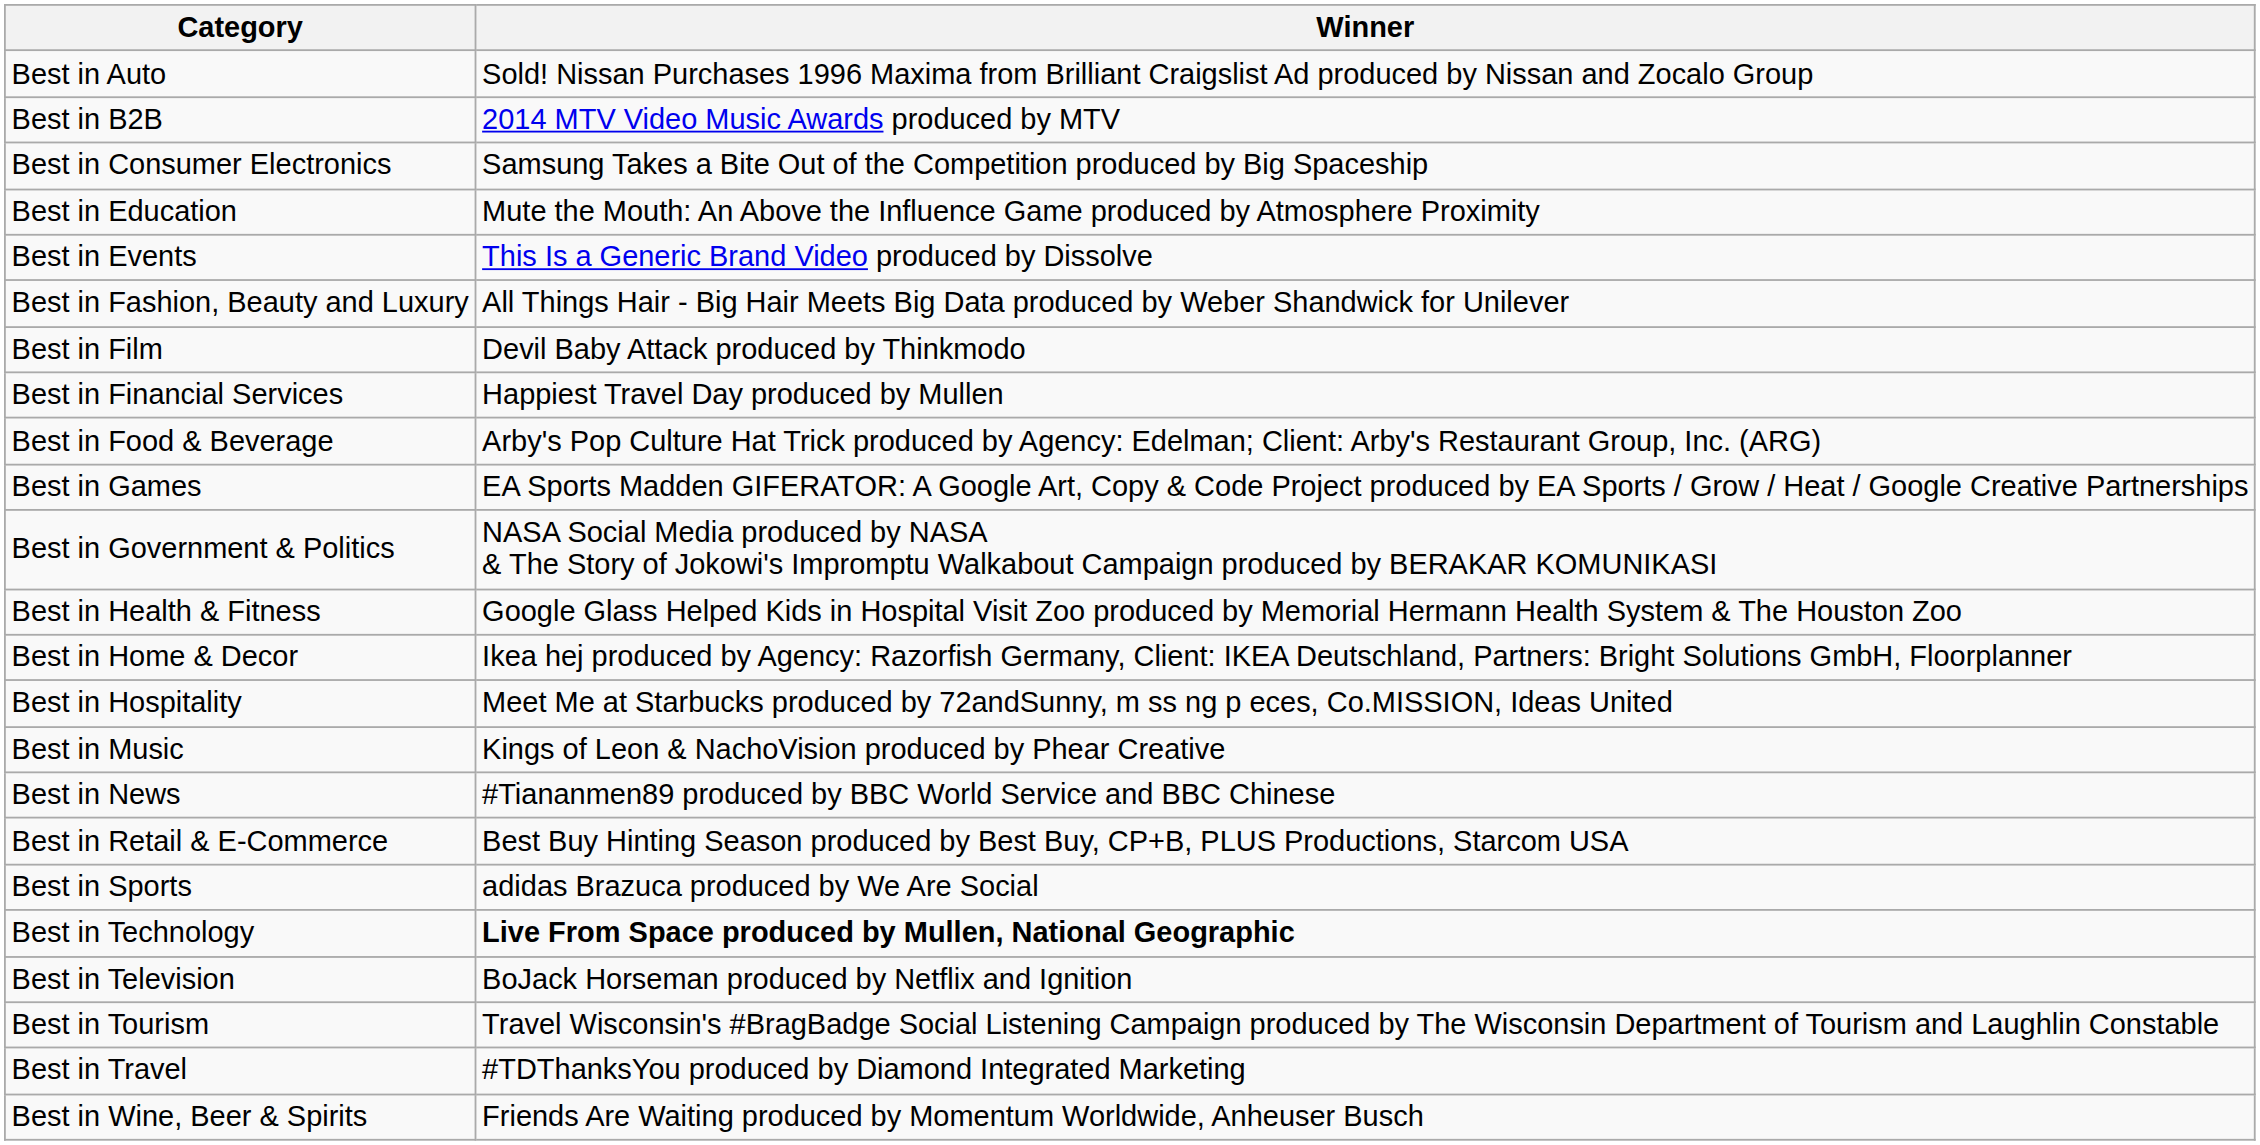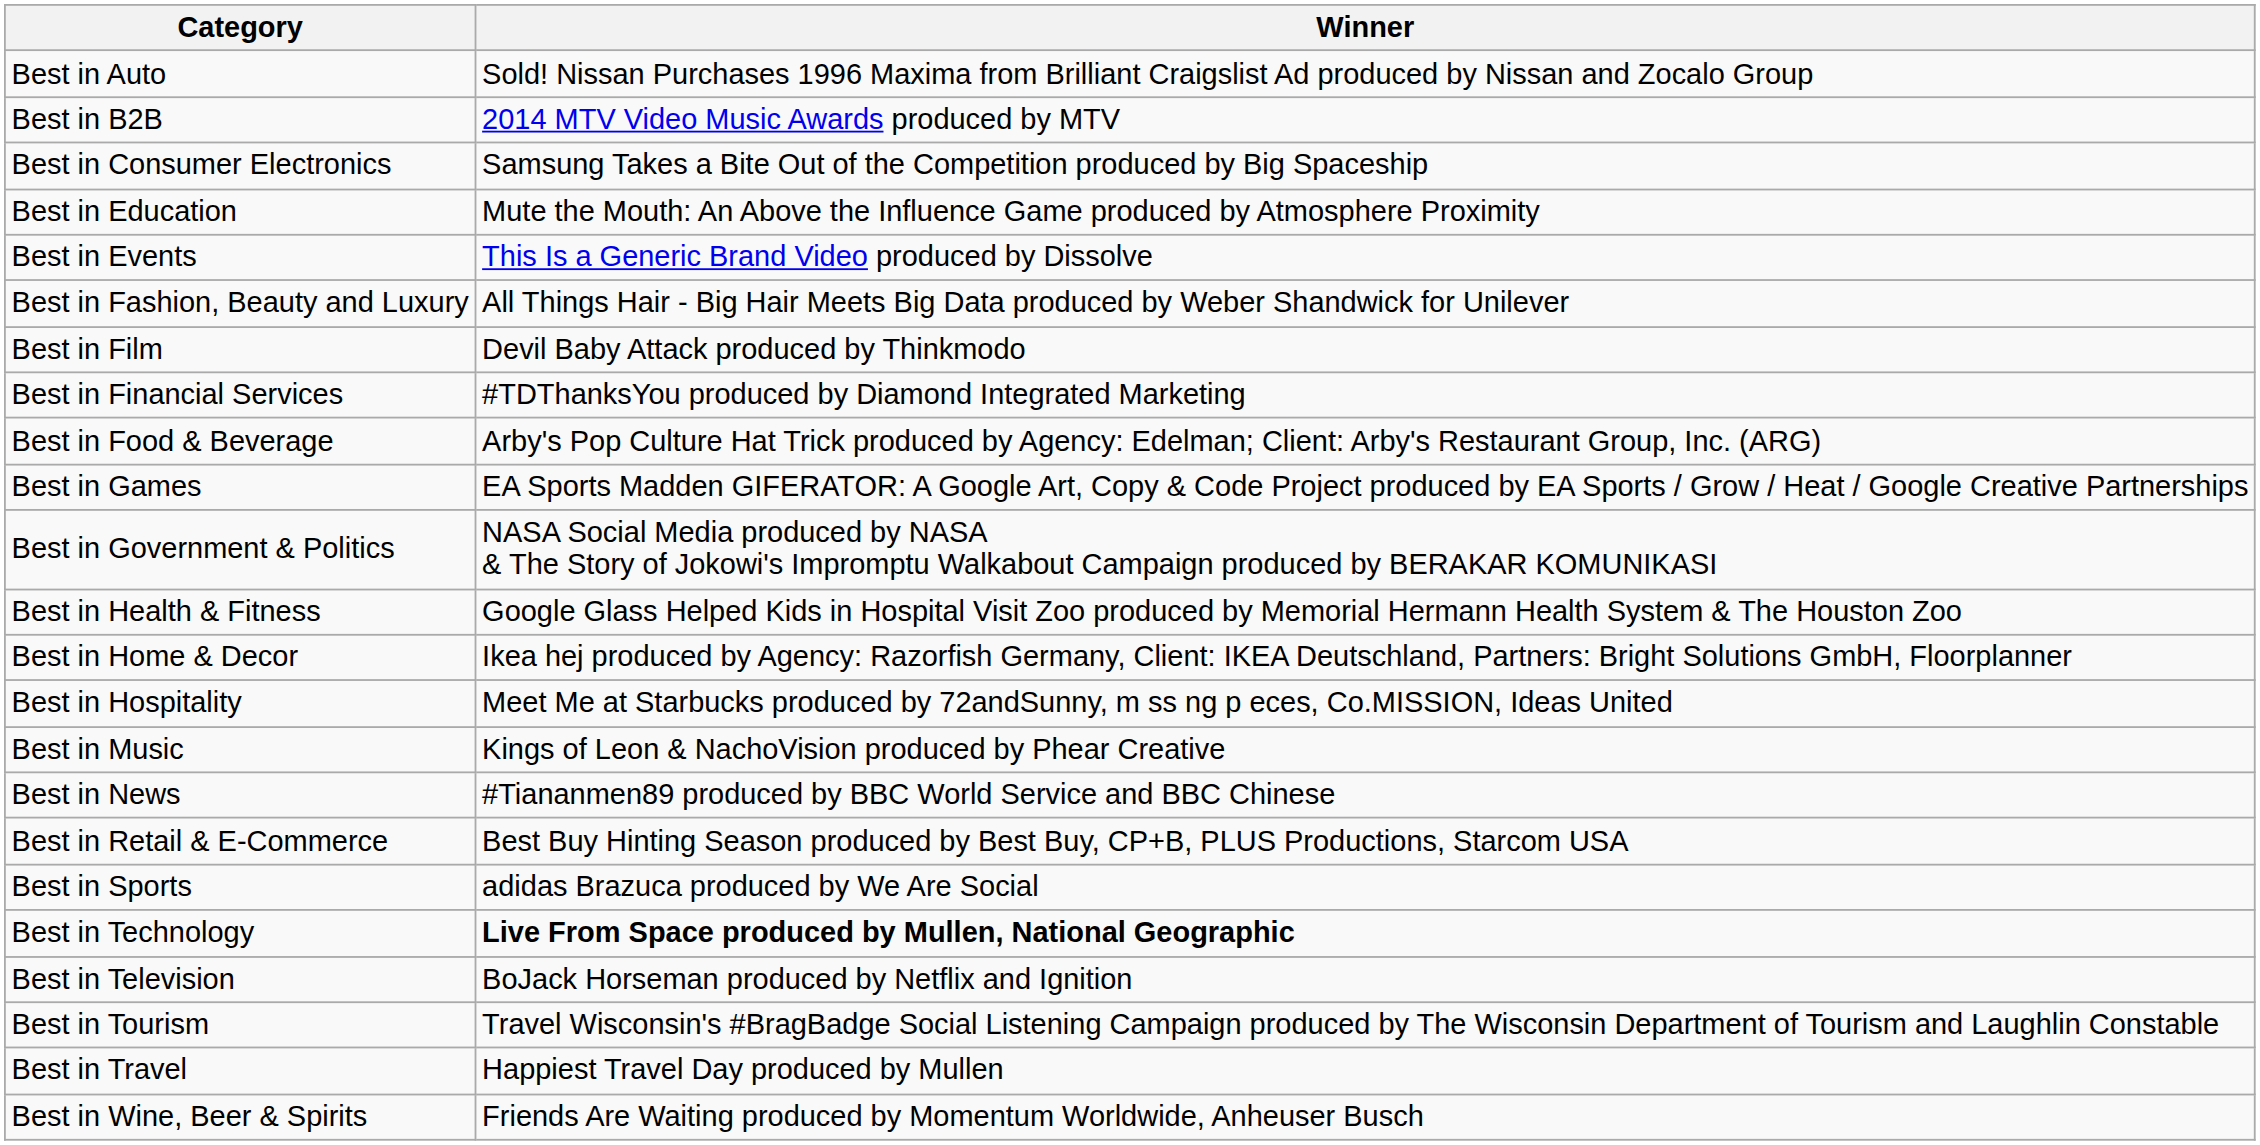 <table class="wikitable">
 <tr>
 <th>Category</th>
 <th>Winner</th>
 </tr>
 <tr>
 <td>Best in Auto</td>
 <td>Sold! Nissan Purchases 1996 Maxima from Brilliant Craigslist Ad produced by Nissan and Zocalo Group</td>
 </tr>
 <tr>
 <td>Best in B2B</td>
 <td><a href='#'>2014 MTV Video Music Awards</a> produced by MTV</td>
 </tr>
 <tr>
 <td>Best in Consumer Electronics</td>
 <td>Samsung Takes a Bite Out of the Competition produced by Big Spaceship</td>
 </tr>
 <tr>
 <td>Best in Education</td>
 <td>Mute the Mouth: An Above the Influence Game produced by Atmosphere Proximity</td>
 </tr>
 <tr>
 <td>Best in Events</td>
 <td><a href='#'>This Is a Generic Brand Video</a> produced by Dissolve</td>
 </tr>
 <tr>
 <td>Best in Fashion, Beauty and Luxury</td>
 <td>All Things Hair - Big Hair Meets Big Data produced by Weber Shandwick for Unilever</td>
 </tr>
 <tr>
 <td>Best in Film</td>
 <td>Devil Baby Attack produced by Thinkmodo</td>
 </tr>
 <tr>
 <td>Best in Financial Services</td>
-<td>Happiest Travel Day produced by Mullen</td>
+<td>#TDThanksYou produced by Diamond Integrated Marketing</td>
 </tr>
 <tr>
 <td>Best in Food & Beverage</td>
 <td>Arby's Pop Culture Hat Trick produced by Agency: Edelman; Client: Arby's Restaurant Group, Inc. (ARG)</td>
 </tr>
 <tr>
 <td>Best in Games</td>
 <td>EA Sports Madden GIFERATOR: A Google Art, Copy & Code Project produced by EA Sports / Grow / Heat / Google Creative Partnerships</td>
 </tr>
 <tr>
 <td>Best in Government & Politics</td>
 <td>NASA Social Media produced by NASA<br>& The Story of Jokowi's Impromptu Walkabout Campaign produced by BERAKAR KOMUNIKASI</td>
 </tr>
 <tr>
 <td>Best in Health & Fitness</td>
 <td>Google Glass Helped Kids in Hospital Visit Zoo produced by Memorial Hermann Health System & The Houston Zoo</td>
 </tr>
 <tr>
 <td>Best in Home & Decor</td>
 <td>Ikea hej produced by Agency: Razorfish Germany, Client: IKEA Deutschland, Partners: Bright Solutions GmbH, Floorplanner</td>
 </tr>
 <tr>
 <td>Best in Hospitality</td>
 <td>Meet Me at Starbucks produced by 72andSunny, m ss ng p eces, Co.MISSION, Ideas United</td>
 </tr>
 <tr>
 <td>Best in Music</td>
 <td>Kings of Leon & NachoVision produced by Phear Creative</td>
 </tr>
 <tr>
 <td>Best in News</td>
 <td>#Tiananmen89 produced by BBC World Service and BBC Chinese</td>
 </tr>
 <tr>
 <td>Best in Retail & E-Commerce</td>
 <td>Best Buy Hinting Season produced by Best Buy, CP+B, PLUS Productions, Starcom USA</td>
 </tr>
 <tr>
 <td>Best in Sports</td>
 <td>adidas Brazuca produced by We Are Social</td>
 </tr>
 <tr>
 <td>Best in Technology</td>
 <td><strong>Live From Space produced by Mullen, National Geographic</strong></td>
 </tr>
 <tr>
 <td>Best in Television</td>
 <td>BoJack Horseman produced by Netflix and Ignition</td>
 </tr>
 <tr>
 <td>Best in Tourism</td>
 <td>Travel Wisconsin's #BragBadge Social Listening Campaign produced by The Wisconsin Department of Tourism and Laughlin Constable</td>
 </tr>
 <tr>
 <td>Best in Travel</td>
-<td>#TDThanksYou produced by Diamond Integrated Marketing</td>
+<td>Happiest Travel Day produced by Mullen</td>
 </tr>
 <tr>
 <td>Best in Wine, Beer & Spirits</td>
 <td>Friends Are Waiting produced by Momentum Worldwide, Anheuser Busch</td>
 </tr>
 </table>
